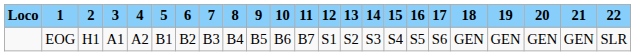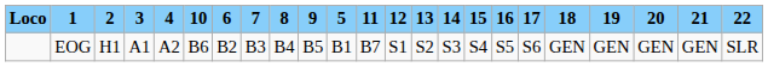 <table class="wikitable plainrowheaders unsortable" style="text-align:center">
 <tr>
 <th scope="col" rowspan="1" style="background:lightskyblue;">Loco</th>
 <th scope="col" rowspan="1" style="background:lightskyblue;">1</th>
 <th scope="col" rowspan="1" style="background:lightskyblue;">2</th>
 <th scope="col" rowspan="1" style="background:lightskyblue;">3</th>
 <th scope="col" rowspan="1" style="background:lightskyblue;">4</th>
-<th scope="col" rowspan="1" style="background:lightskyblue;">5</th>
+<th scope="col" rowspan="1" style="background:lightskyblue;">10</th>
 <th scope="col" rowspan="1" style="background:lightskyblue;">6</th>
 <th scope="col" rowspan="1" style="background:lightskyblue;">7</th>
 <th scope="col" rowspan="1" style="background:lightskyblue;">8</th>
 <th scope="col" rowspan="1" style="background:lightskyblue;">9</th>
-<th scope="col" rowspan="1" style="background:lightskyblue;">10</th>
+<th scope="col" rowspan="1" style="background:lightskyblue;">5</th>
 <th scope="col" rowspan="1" style="background:lightskyblue;">11</th>
 <th scope="col" rowspan="1" style="background:lightskyblue;">12</th>
 <th scope="col" rowspan="1" style="background:lightskyblue;">13</th>
 <th scope="col" rowspan="1" style="background:lightskyblue;">14</th>
 <th scope="col" rowspan="1" style="background:lightskyblue;">15</th>
 <th scope="col" rowspan="1" style="background:lightskyblue;">16</th>
 <th scope="col" rowspan="1" style="background:lightskyblue;">17</th>
 <th scope="col" rowspan="1" style="background:lightskyblue;">18</th>
 <th scope="col" rowspan="1" style="background:lightskyblue;">19</th>
 <th rowspan="1" scope="col" style="background:lightskyblue;">20</th>
 <th rowspan="1" scope="col" style="background:lightskyblue;">21</th>
 <th rowspan="1" scope="col" style="background:lightskyblue;">22</th>
 </tr>
 <tr>
 <td></td>
 <td>EOG</td>
 <td>H1</td>
 <td>A1</td>
 <td>A2</td>
-<td>B1</td>
+<td>B6</td>
 <td>B2</td>
 <td>B3</td>
 <td>B4</td>
 <td>B5</td>
-<td>B6</td>
+<td>B1</td>
 <td>B7</td>
 <td>S1</td>
 <td>S2</td>
 <td>S3</td>
 <td>S4</td>
 <td>S5</td>
 <td>S6</td>
 <td>GEN</td>
 <td>GEN</td>
 <td>GEN</td>
 <td>GEN</td>
 <td>SLR</td>
 </tr>
 </table>
